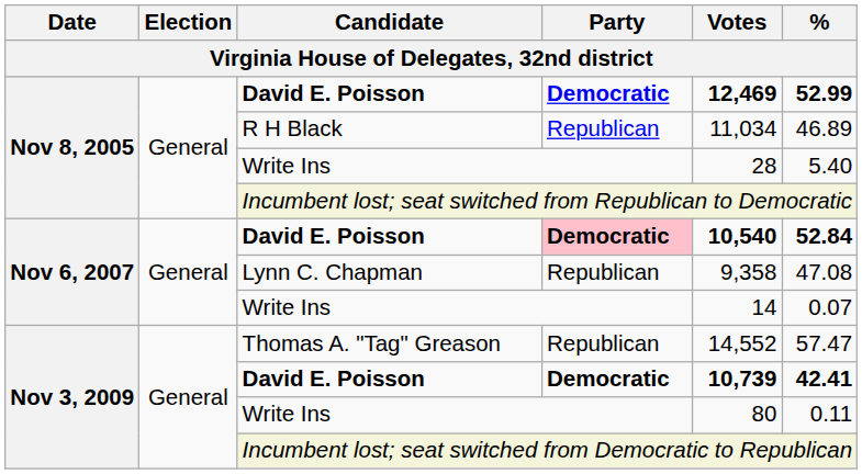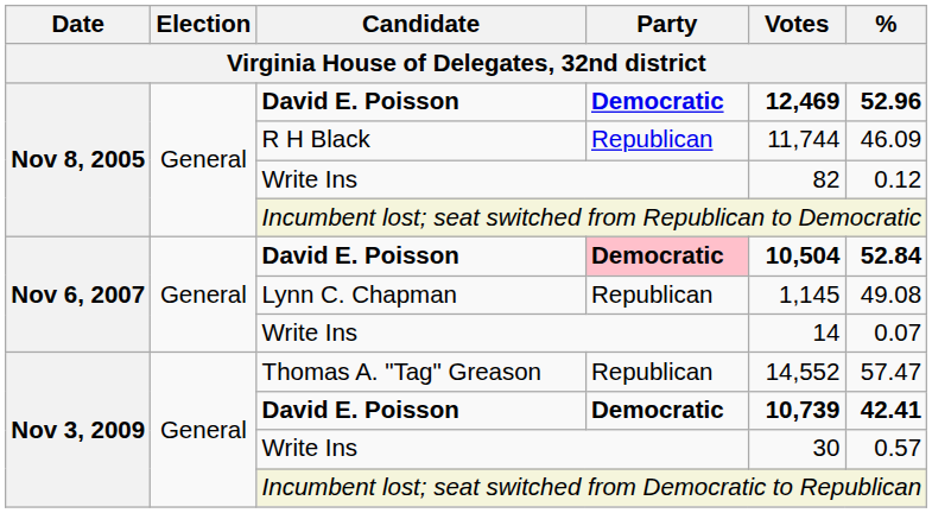 <table class="wikitable">
 <tr>
 <th>Date</th>
 <th>Election</th>
 <th>Candidate</th>
 <th>Party</th>
 <th>Votes</th>
 <th>%</th>
 </tr>
 <tr>
 <th colspan="6">Virginia House of Delegates, 32nd district</th>
 </tr>
 <tr>
 <th rowspan="4">Nov 8, 2005</th>
 <td rowspan="4" align="center">General</td>
 <td><strong>David E. Poisson</strong></td>
 <td><strong><a href='#'>Democratic</a></strong></td>
 <td align="right"><strong>12,469</strong></td>
-<td align="right"><strong>52.99</strong></td>
+<td align="right"><strong>52.96</strong></td>
 </tr>
 <tr>
 <td>R H Black</td>
 <td><a href='#'>Republican</a></td>
-<td align="right">11,034</td>
-<td align="right">46.89</td>
+<td align="right">11,744</td>
+<td align="right">46.09</td>
 </tr>
 <tr>
 <td colspan="2">Write Ins</td>
-<td align="right">28</td>
-<td align="right">5.40</td>
+<td align="right">82</td>
+<td align="right">0.12</td>
 </tr>
 <tr>
 <td colspan="4" style="background:Beige"><em>Incumbent lost; seat switched from Republican to Democratic</em></td>
 </tr>
 <tr>
 <th rowspan="3">Nov 6, 2007</th>
 <td rowspan="3" align="center">General</td>
 <td><strong>David E. Poisson</strong></td>
 <td style="background: pink;"><strong>Democratic</strong></td>
-<td align="right"><strong>10,540</strong></td>
+<td align="right"><strong>10,504</strong></td>
 <td align="right"><strong>52.84</strong></td>
 </tr>
 <tr>
 <td>Lynn C. Chapman</td>
 <td>Republican</td>
-<td align="right">9,358</td>
-<td align="right">47.08</td>
+<td align="right">1,145</td>
+<td align="right">49.08</td>
 </tr>
 <tr>
 <td colspan="2">Write Ins</td>
 <td align="right">14</td>
 <td align="right">0.07</td>
 </tr>
 <tr>
 <th rowspan="4">Nov 3, 2009</th>
 <td rowspan="4" align="center">General</td>
 <td>Thomas A. "Tag" Greason</td>
 <td>Republican</td>
 <td align="right">14,552</td>
 <td align="right">57.47</td>
 </tr>
 <tr>
 <td><strong>David E. Poisson</strong></td>
 <td><strong>Democratic</strong></td>
 <td align="right"><strong>10,739</strong></td>
 <td align="right"><strong>42.41</strong></td>
 </tr>
 <tr>
 <td colspan="2">Write Ins</td>
-<td align="right">80</td>
-<td align="right">0.11</td>
+<td align="right">30</td>
+<td align="right">0.57</td>
 </tr>
 <tr>
 <td colspan="4" style="background:Beige"><em>Incumbent lost; seat switched from  Democratic to Republican</em></td>
 </tr>
 </table>
